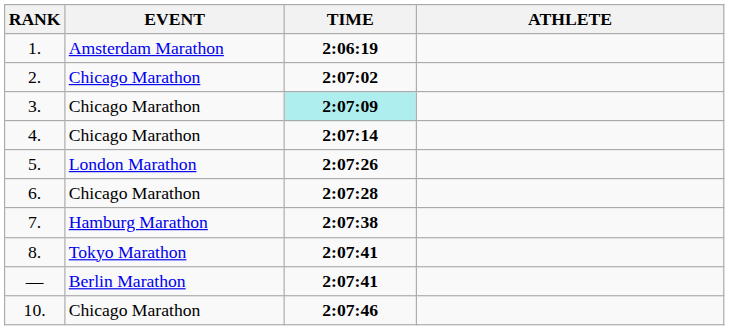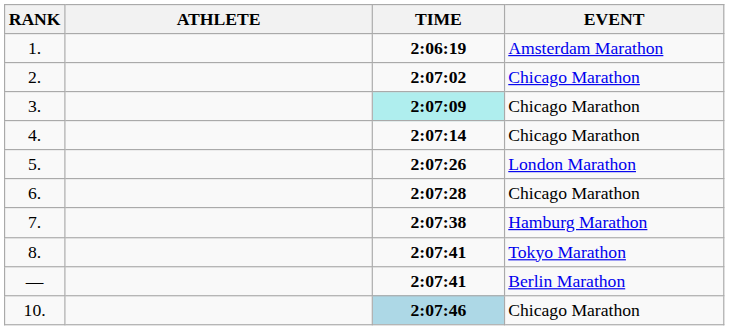 <table class="wikitable" style="font-size:95%;">
 <tr>
 <th>RANK</th>
+<th align="left" style="width: 17em">ATHLETE</th>
+<th align="left" style="width: 7em">TIME</th>
 <th align="left" style="width: 12em">EVENT</th>
-<th align="left" style="width: 7em">TIME</th>
-<th align="left" style="width: 17em">ATHLETE</th>
 </tr>
 <tr>
 <td align="center">1.</td>
+<td></td>
+<td align="center"><strong>2:06:19</strong></td>
 <td><a href='#'>Amsterdam Marathon</a></td>
-<td align="center"><strong>2:06:19</strong></td>
-<td></td>
 </tr>
 <tr>
 <td align="center">2.</td>
+<td></td>
+<td align="center"><strong>2:07:02</strong></td>
 <td><a href='#'>Chicago Marathon</a></td>
-<td align="center"><strong>2:07:02</strong></td>
-<td></td>
 </tr>
 <tr>
 <td align="center">3.</td>
+<td></td>
+<td align="center" style="background: paleturquoise;"><strong>2:07:09</strong></td>
 <td>Chicago Marathon</td>
-<td align="center" style="background: paleturquoise;"><strong>2:07:09</strong></td>
-<td></td>
 </tr>
 <tr>
 <td align="center">4.</td>
+<td></td>
+<td align="center"><strong>2:07:14</strong></td>
 <td>Chicago Marathon</td>
-<td align="center"><strong>2:07:14</strong></td>
-<td></td>
 </tr>
 <tr>
 <td align="center">5.</td>
+<td></td>
+<td align="center"><strong>2:07:26</strong></td>
 <td><a href='#'>London Marathon</a></td>
-<td align="center"><strong>2:07:26</strong></td>
-<td></td>
 </tr>
 <tr>
 <td align="center">6.</td>
+<td></td>
+<td align="center"><strong>2:07:28</strong></td>
 <td>Chicago Marathon</td>
-<td align="center"><strong>2:07:28</strong></td>
-<td></td>
 </tr>
 <tr>
 <td align="center">7.</td>
+<td></td>
+<td align="center"><strong>2:07:38</strong></td>
 <td><a href='#'>Hamburg Marathon</a></td>
-<td align="center"><strong>2:07:38</strong></td>
-<td></td>
 </tr>
 <tr>
 <td align="center">8.</td>
+<td></td>
+<td align="center"><strong>2:07:41</strong></td>
 <td><a href='#'>Tokyo Marathon</a></td>
-<td align="center"><strong>2:07:41</strong></td>
-<td></td>
 </tr>
 <tr>
 <td align="center">—</td>
+<td></td>
+<td align="center"><strong>2:07:41</strong></td>
 <td><a href='#'>Berlin Marathon</a></td>
-<td align="center"><strong>2:07:41</strong></td>
-<td></td>
 </tr>
 <tr>
 <td align="center">10.</td>
+<td></td>
+<td align="center" style="background: lightblue;"><strong>2:07:46</strong></td>
 <td>Chicago Marathon</td>
-<td align="center"><strong>2:07:46</strong></td>
-<td></td>
 </tr>
 </table>
